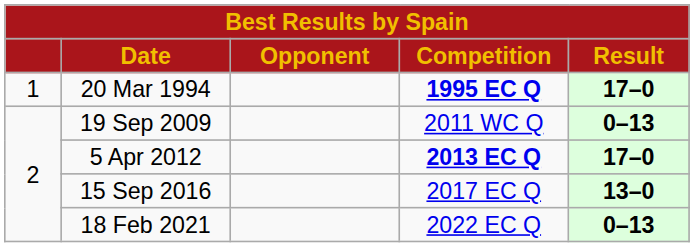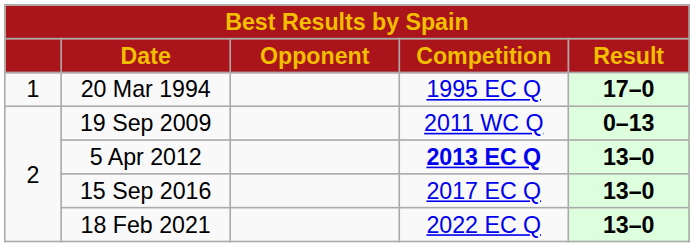 <table border="1" cellpadding="2" cellspacing="0" style="background:#f9f9f9; border:1px #aaa solid; border-collapse:collapse; font-size:90%; text-align:center;">
 <tr>
 <th colspan="6"  style="background:#aa151b; color:#f1bf00;">Best Results by Spain</th>
 </tr>
 <tr style="background:#aa151b; text-align:center; color:#f1bf00;">
 <th width="30"></th>
 <th style="width:100px;">Date</th>
 <th style="width:100px;">Opponent</th>
 <th style="width:100px;">Competition</th>
 <th width="70">Result</th>
 </tr>
 <tr>
 <td>1</td>
 <td>20 Mar 1994</td>
 <td style="text-align:left;"></td>
-<td><strong> <a href='#'>1995 EC Q</a></strong></td>
+<td> <a href='#'>1995 EC Q</a></td>
 <td style="background:#dfd;"><strong>17–0</strong></td>
 </tr>
 <tr>
 <td rowspan="4">2</td>
 <td>19 Sep 2009</td>
 <td style="text-align:left;"></td>
 <td> <a href='#'>2011 WC Q</a></td>
 <td style="background:#dfd;"><strong>0–13</strong></td>
 </tr>
 <tr>
 <td>5 Apr 2012</td>
 <td style="text-align:left;"></td>
 <td><strong> <a href='#'>2013 EC Q</a></strong></td>
-<td style="background:#dfd;"><strong>17–0</strong></td>
+<td style="background:#dfd;"><strong>13–0</strong></td>
 </tr>
 <tr>
 <td>15 Sep 2016</td>
 <td style="text-align:left;"></td>
 <td> <a href='#'>2017 EC Q</a></td>
 <td style="background:#dfd;"><strong>13–0</strong></td>
 </tr>
 <tr>
 <td>18 Feb 2021</td>
 <td style="text-align:left;"></td>
 <td> <a href='#'>2022 EC Q</a></td>
-<td style="background:#dfd;"><strong>0–13</strong></td>
+<td style="background:#dfd;"><strong>13–0</strong></td>
 </tr>
 </table>
